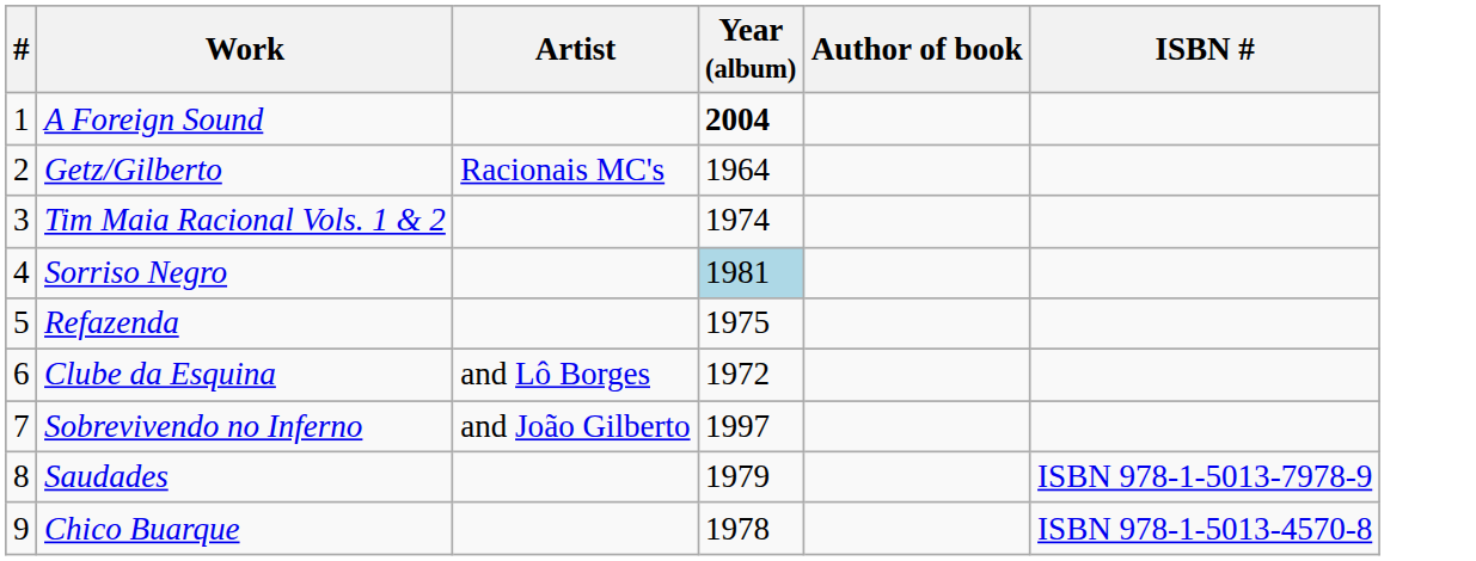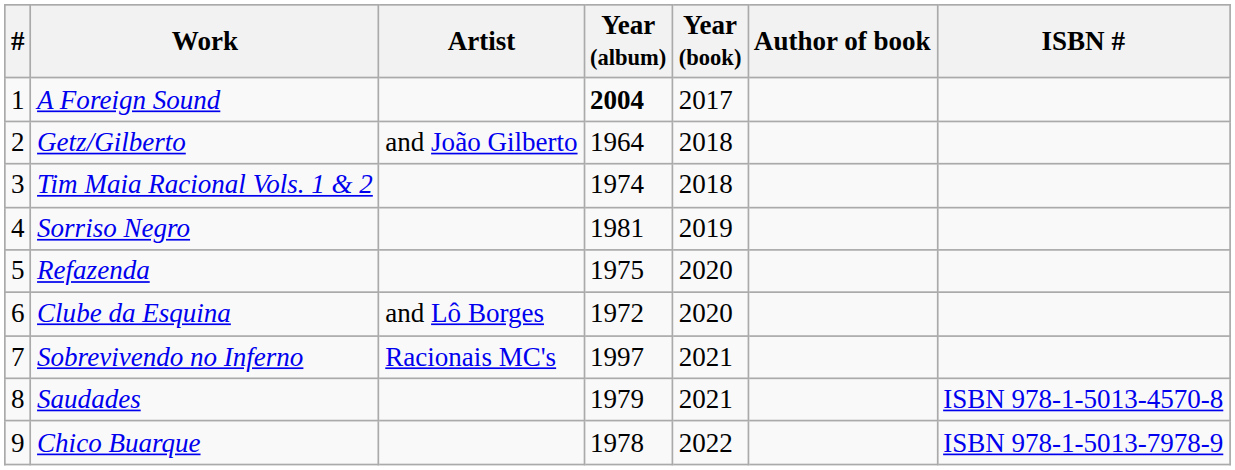 <table class="wikitable sortable">
 <tr>
 <th>#</th>
 <th>Work</th>
 <th>Artist</th>
 <th>Year<br><small>(album)</small></th>
+<th>Year<br><small>(book)</small></th>
 <th>Author of book</th>
 <th class="unsortable">ISBN #</th>
 </tr>
 <tr>
 <td>1</td>
 <td><em><a href='#'>A Foreign Sound</a></em></td>
 <td></td>
 <td><strong>2004</strong></td>
+<td>2017</td>
 <td></td>
 <td></td>
 </tr>
 <tr>
 <td>2</td>
 <td><em><a href='#'>Getz/Gilberto</a></em></td>
-<td><a href='#'>Racionais MC's</a></td>
+<td> and <a href='#'>João Gilberto</a></td>
 <td>1964</td>
+<td>2018</td>
 <td></td>
 <td></td>
 </tr>
 <tr>
 <td>3</td>
 <td><em><a href='#'>Tim Maia Racional Vols. 1 & 2</a></em></td>
 <td></td>
 <td>1974</td>
+<td>2018</td>
 <td></td>
 <td></td>
 </tr>
 <tr>
 <td>4</td>
 <td><em><a href='#'>Sorriso Negro</a></em></td>
 <td></td>
-<td style="background: lightblue;">1981</td>
+<td>1981</td>
+<td>2019</td>
 <td></td>
 <td></td>
 </tr>
 <tr>
 <td>5</td>
 <td><em><a href='#'>Refazenda</a></em></td>
 <td></td>
 <td>1975</td>
+<td>2020</td>
 <td></td>
 <td></td>
 </tr>
 <tr>
 <td>6</td>
 <td><em><a href='#'>Clube da Esquina</a></em></td>
 <td> and <a href='#'>Lô Borges</a></td>
 <td>1972</td>
+<td>2020</td>
 <td></td>
 <td></td>
 </tr>
 <tr>
 <td>7</td>
 <td><em><a href='#'>Sobrevivendo no Inferno</a></em></td>
-<td> and <a href='#'>João Gilberto</a></td>
+<td><a href='#'>Racionais MC's</a></td>
 <td>1997</td>
+<td>2021</td>
 <td></td>
 <td></td>
 </tr>
 <tr>
 <td>8</td>
 <td><em><a href='#'>Saudades</a></em></td>
 <td></td>
 <td>1979</td>
+<td>2021</td>
 <td></td>
-<td><a href='#'>ISBN 978-1-5013-7978-9</a></td>
+<td><a href='#'>ISBN 978-1-5013-4570-8</a></td>
 </tr>
 <tr>
 <td>9</td>
 <td><em><a href='#'>Chico Buarque</a></em></td>
 <td></td>
 <td>1978</td>
+<td>2022</td>
 <td></td>
-<td><a href='#'>ISBN 978-1-5013-4570-8</a></td>
+<td><a href='#'>ISBN 978-1-5013-7978-9</a></td>
 </tr>
 </table>
